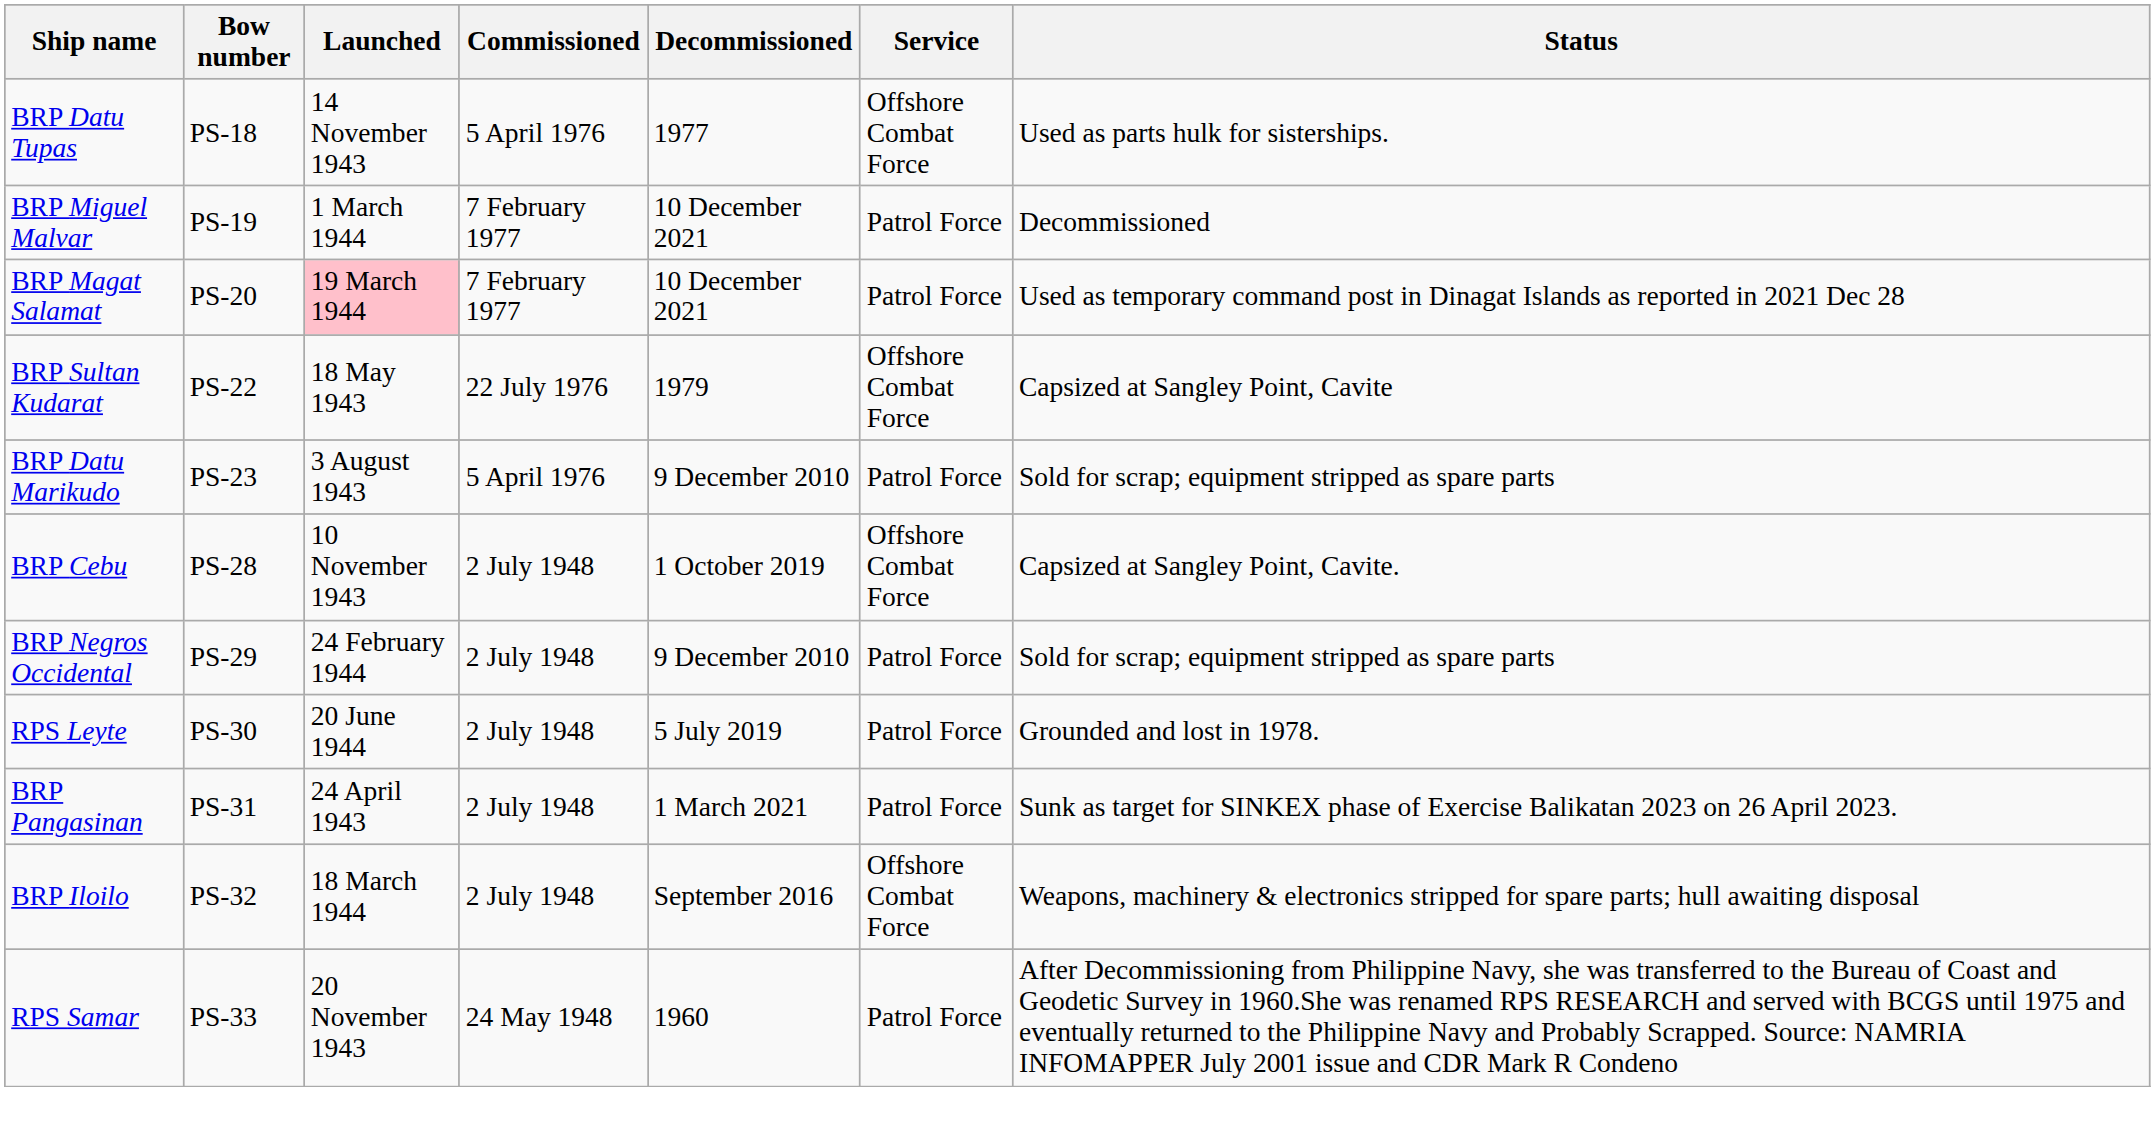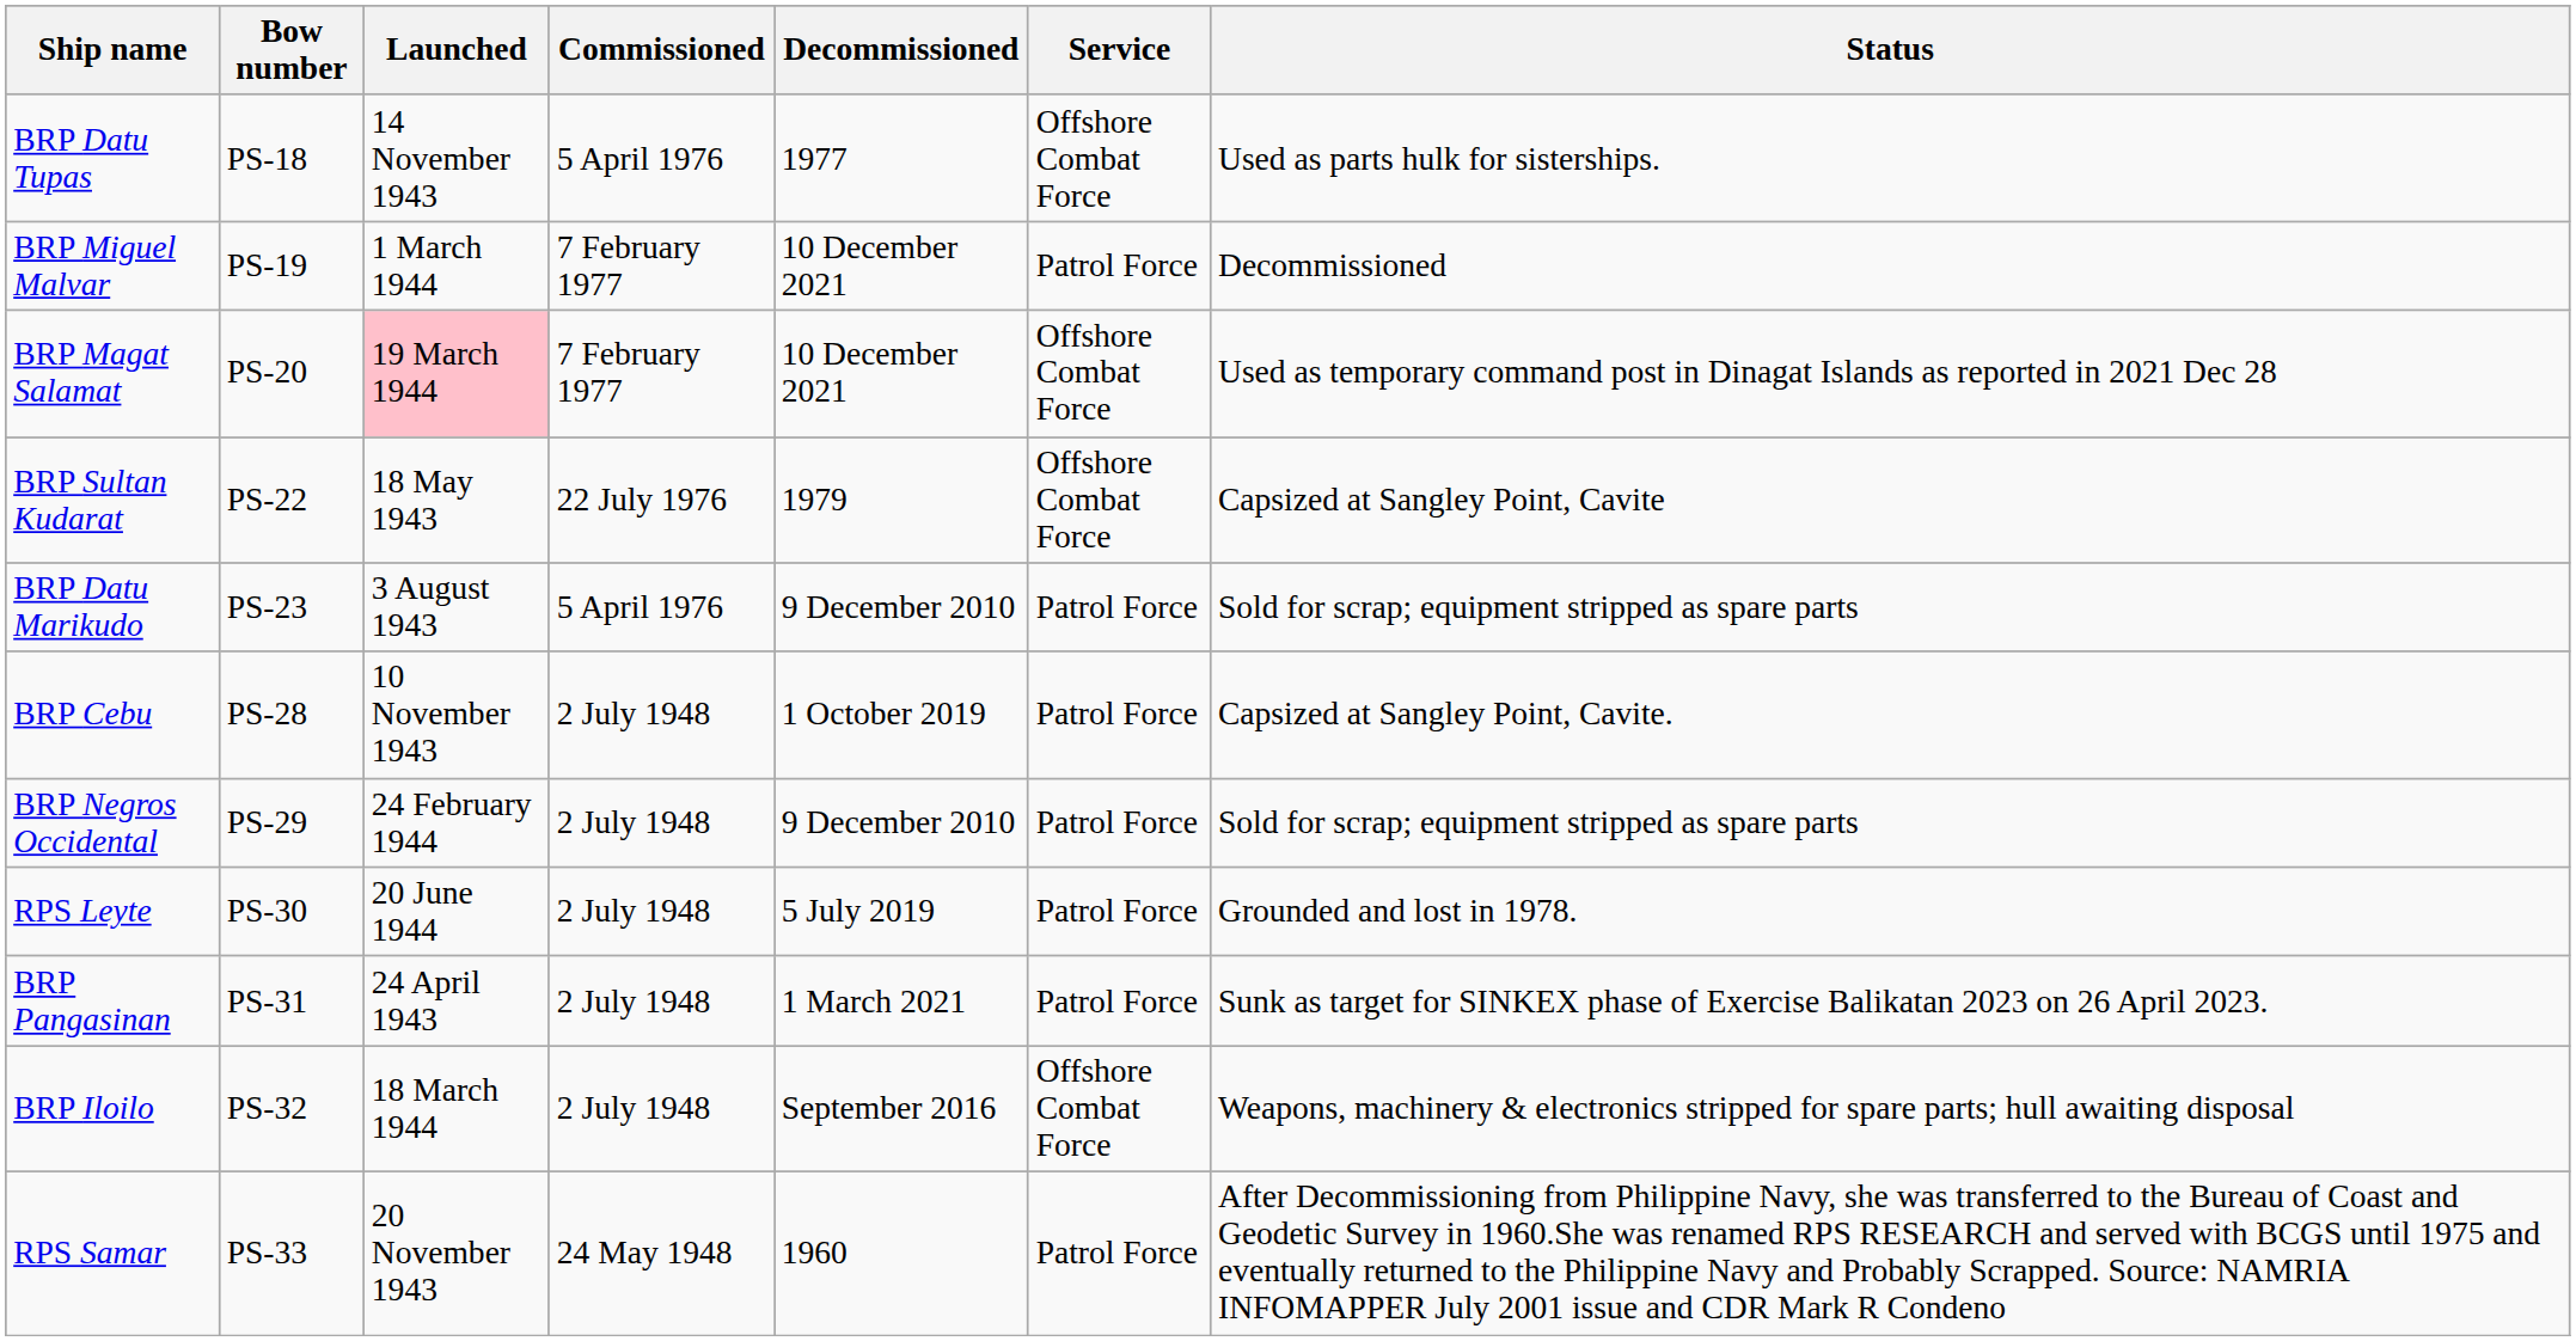 <table class="wikitable">
 <tr>
 <th>Ship name</th>
 <th>Bow number</th>
 <th>Launched</th>
 <th>Commissioned</th>
 <th>Decommissioned</th>
 <th>Service</th>
 <th>Status</th>
 </tr>
 <tr>
 <td><a href='#'>BRP <em>Datu Tupas</em></a></td>
 <td>PS-18 </td>
 <td>14 November 1943</td>
 <td>5 April 1976</td>
 <td>1977</td>
 <td>Offshore Combat Force</td>
 <td>Used as parts hulk for sisterships.</td>
 </tr>
 <tr>
 <td><a href='#'>BRP <em>Miguel Malvar</em></a></td>
 <td>PS-19</td>
 <td>1 March 1944</td>
 <td>7 February 1977</td>
 <td>10 December 2021</td>
 <td>Patrol Force</td>
 <td>Decommissioned</td>
 </tr>
 <tr>
 <td><a href='#'>BRP <em>Magat Salamat</em></a></td>
 <td>PS-20 </td>
 <td style="background: pink;">19 March 1944</td>
 <td>7 February 1977</td>
 <td>10 December 2021</td>
-<td>Patrol Force</td>
+<td>Offshore Combat Force</td>
 <td>Used as temporary command post in Dinagat Islands as reported in 2021 Dec 28</td>
 </tr>
 <tr>
 <td><a href='#'>BRP <em>Sultan Kudarat</em></a></td>
 <td>PS-22</td>
 <td>18 May 1943</td>
 <td>22 July 1976</td>
 <td>1979</td>
 <td>Offshore Combat Force</td>
 <td>Capsized at Sangley Point, Cavite</td>
 </tr>
 <tr>
 <td><a href='#'>BRP <em>Datu Marikudo</em></a></td>
 <td>PS-23</td>
 <td>3 August 1943</td>
 <td>5 April 1976</td>
 <td>9 December 2010 </td>
 <td>Patrol Force</td>
 <td>Sold for scrap; equipment stripped as spare parts</td>
 </tr>
 <tr>
 <td><a href='#'>BRP <em>Cebu</em></a></td>
 <td>PS-28</td>
 <td>10 November 1943</td>
 <td>2 July 1948</td>
 <td>1 October 2019</td>
-<td>Offshore Combat Force</td>
+<td>Patrol Force</td>
 <td>Capsized at Sangley Point, Cavite.</td>
 </tr>
 <tr>
 <td><a href='#'>BRP <em>Negros Occidental</em></a></td>
 <td>PS-29</td>
 <td>24 February 1944</td>
 <td>2 July 1948</td>
 <td>9 December 2010 </td>
 <td>Patrol Force</td>
 <td>Sold for scrap; equipment stripped as spare parts</td>
 </tr>
 <tr>
 <td><a href='#'>RPS <em>Leyte</em></a></td>
 <td>PS-30</td>
 <td>20 June 1944</td>
 <td>2 July 1948</td>
 <td>5 July 2019 </td>
 <td>Patrol Force</td>
 <td>Grounded and lost in 1978.</td>
 </tr>
 <tr>
 <td><a href='#'>BRP <em>Pangasinan</em></a></td>
 <td>PS-31</td>
 <td>24 April 1943</td>
 <td>2 July 1948</td>
 <td>1 March 2021</td>
 <td>Patrol Force</td>
 <td>Sunk as target for SINKEX phase of Exercise Balikatan 2023 on 26 April 2023.</td>
 </tr>
 <tr>
 <td><a href='#'>BRP <em>Iloilo</em></a></td>
 <td>PS-32</td>
 <td>18 March 1944</td>
 <td>2 July 1948</td>
 <td>September 2016 </td>
 <td>Offshore Combat Force</td>
 <td>Weapons, machinery & electronics stripped for spare parts; hull awaiting disposal</td>
 </tr>
 <tr>
 <td><a href='#'>RPS <em>Samar</em></a></td>
 <td>PS-33 </td>
 <td>20 November 1943</td>
 <td>24 May 1948</td>
 <td>1960</td>
 <td>Patrol Force</td>
 <td>After Decommissioning from Philippine Navy, she was transferred to the Bureau of Coast and Geodetic Survey in 1960.She was renamed RPS RESEARCH and served with BCGS until 1975 and eventually returned to the Philippine Navy and Probably Scrapped. Source: NAMRIA INFOMAPPER July 2001 issue and CDR Mark R Condeno</td>
 </tr>
 <tr>
 </tr>
 </table>
